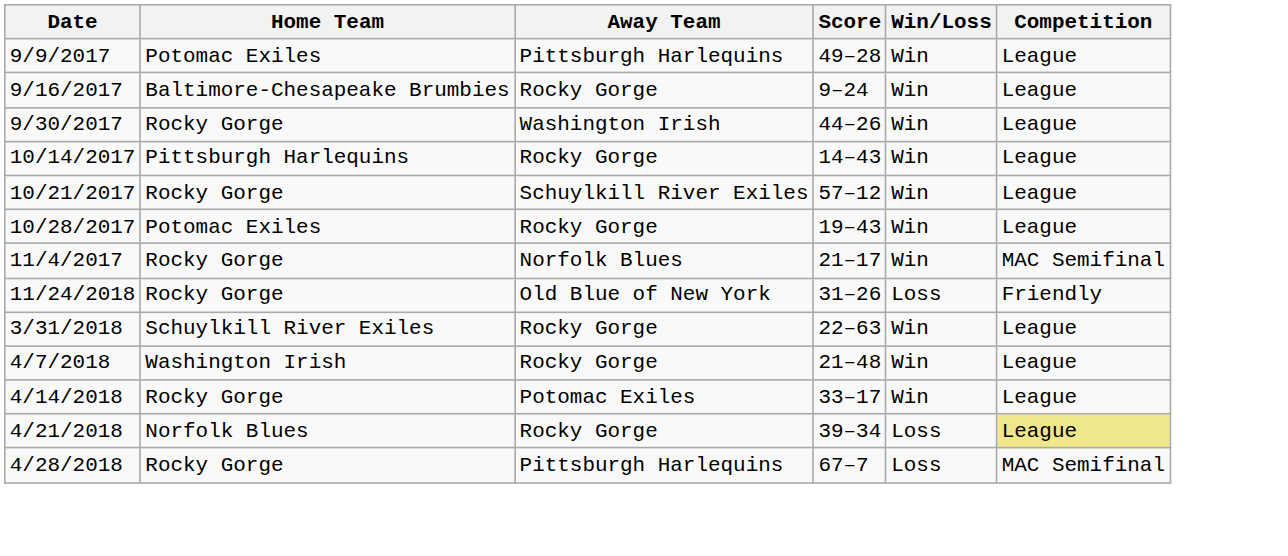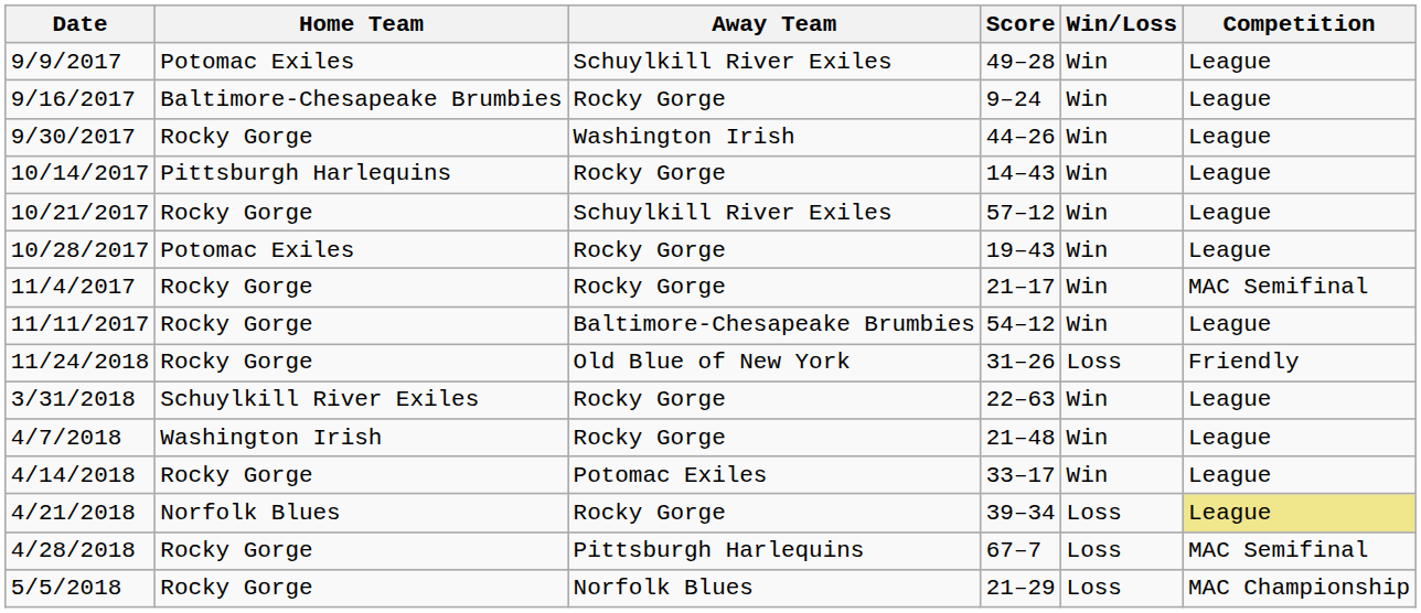 <table class="wikitable">
 <tr>
 <th>Date</th>
 <th>Home Team</th>
 <th>Away Team</th>
 <th>Score</th>
 <th>Win/Loss</th>
 <th>Competition</th>
 </tr>
 <tr>
 <td>9/9/2017</td>
 <td>Potomac Exiles</td>
-<td>Pittsburgh Harlequins</td>
+<td>Schuylkill River Exiles</td>
 <td>49–28</td>
 <td>Win</td>
 <td>League</td>
 </tr>
 <tr>
 <td>9/16/2017</td>
 <td>Baltimore-Chesapeake Brumbies</td>
 <td>Rocky Gorge</td>
 <td>9–24</td>
 <td>Win</td>
 <td>League</td>
 </tr>
 <tr>
 <td>9/30/2017</td>
 <td>Rocky Gorge</td>
 <td>Washington Irish</td>
 <td>44–26</td>
 <td>Win</td>
 <td>League</td>
 </tr>
 <tr>
 <td>10/14/2017</td>
 <td>Pittsburgh Harlequins</td>
 <td>Rocky Gorge</td>
 <td>14–43</td>
 <td>Win</td>
 <td>League</td>
 </tr>
 <tr>
 <td>10/21/2017</td>
 <td>Rocky Gorge</td>
 <td>Schuylkill River Exiles</td>
 <td>57–12</td>
 <td>Win</td>
 <td>League</td>
 </tr>
 <tr>
 <td>10/28/2017</td>
 <td>Potomac Exiles</td>
 <td>Rocky Gorge</td>
 <td>19–43</td>
 <td>Win</td>
 <td>League</td>
 </tr>
 <tr>
 <td>11/4/2017</td>
 <td>Rocky Gorge</td>
-<td>Norfolk Blues</td>
+<td>Rocky Gorge</td>
 <td>21–17</td>
 <td>Win</td>
 <td>MAC Semifinal</td>
+</tr>
+<tr>
+<td>11/11/2017</td>
+<td>Rocky Gorge</td>
+<td>Baltimore-Chesapeake Brumbies</td>
+<td>54–12</td>
+<td>Win</td>
+<td>League</td>
 </tr>
 <tr>
 <td>11/24/2018</td>
 <td>Rocky Gorge</td>
 <td>Old Blue of New York</td>
 <td>31–26</td>
 <td>Loss</td>
 <td>Friendly</td>
 </tr>
 <tr>
 <td>3/31/2018</td>
 <td>Schuylkill River Exiles</td>
 <td>Rocky Gorge</td>
 <td>22–63</td>
 <td>Win</td>
 <td>League</td>
 </tr>
 <tr>
 <td>4/7/2018</td>
 <td>Washington Irish</td>
 <td>Rocky Gorge</td>
 <td>21–48</td>
 <td>Win</td>
 <td>League</td>
 </tr>
 <tr>
 <td>4/14/2018</td>
 <td>Rocky Gorge</td>
 <td>Potomac Exiles</td>
 <td>33–17</td>
 <td>Win</td>
 <td>League</td>
 </tr>
 <tr>
 <td>4/21/2018</td>
 <td>Norfolk Blues</td>
 <td>Rocky Gorge</td>
 <td>39–34</td>
 <td>Loss</td>
 <td style="background: khaki;">League</td>
 </tr>
 <tr>
 <td>4/28/2018</td>
 <td>Rocky Gorge</td>
 <td>Pittsburgh Harlequins</td>
 <td>67–7</td>
 <td>Loss</td>
 <td>MAC Semifinal</td>
 </tr>
+<tr>
+<td>5/5/2018</td>
+<td>Rocky Gorge</td>
+<td>Norfolk Blues</td>
+<td>21–29</td>
+<td>Loss</td>
+<td>MAC Championship</td>
+</tr>
 </table>
